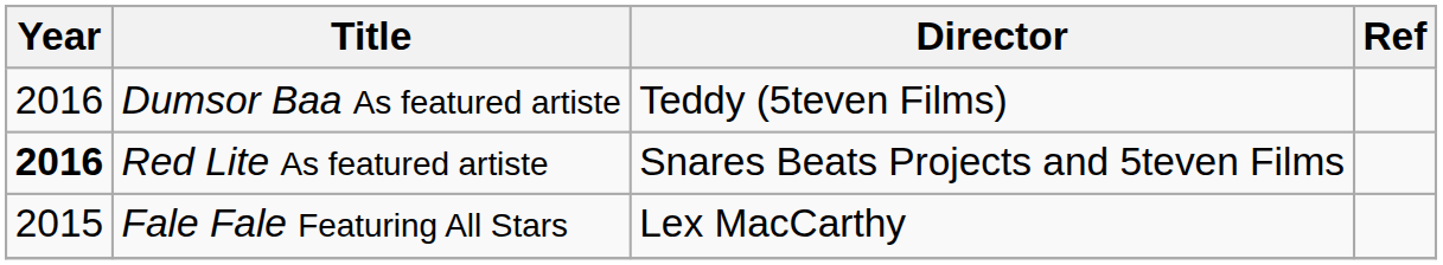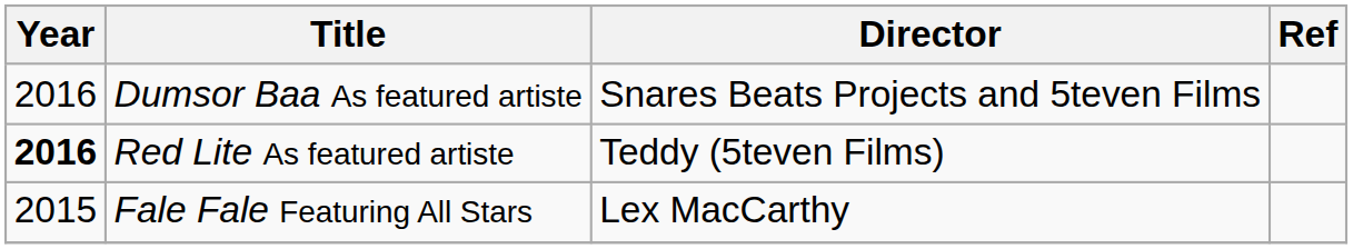 <table class="wikitable">
 <tr>
 <th>Year</th>
 <th>Title</th>
 <th>Director</th>
 <th>Ref</th>
 </tr>
 <tr>
 <td>2016</td>
 <td><em>Dumsor Baa</em> <small>As featured artiste</small></td>
-<td>Teddy (5teven Films)</td>
+<td>Snares Beats Projects and 5teven Films</td>
 <td></td>
 </tr>
 <tr>
 <td><strong>2016</strong></td>
 <td><em>Red Lite</em> <small>As featured artiste</small></td>
-<td>Snares Beats Projects and 5teven Films</td>
+<td>Teddy (5teven Films)</td>
 <td></td>
 </tr>
 <tr>
 <td>2015</td>
 <td><em>Fale Fale</em> <small>Featuring All Stars</small></td>
 <td>Lex MacCarthy</td>
 <td></td>
 </tr>
 <tr>
 </tr>
 </table>
